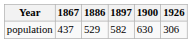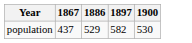 <table class="wikitable">
 <tr>
 <th>Year</th>
 <th>1867</th>
 <th>1886</th>
 <th>1897</th>
 <th>1900</th>
-<th>1926</th>
 </tr>
 <tr>
 <td>population</td>
 <td>437</td>
 <td>529</td>
 <td>582</td>
-<td>630</td>
-<td>306</td>
+<td>530</td>
 </tr>
 </table>
